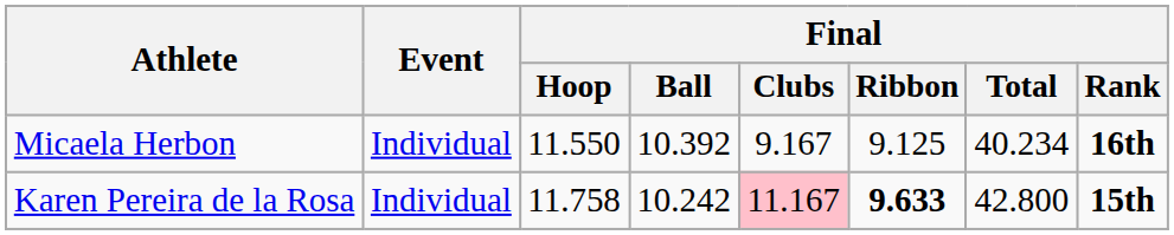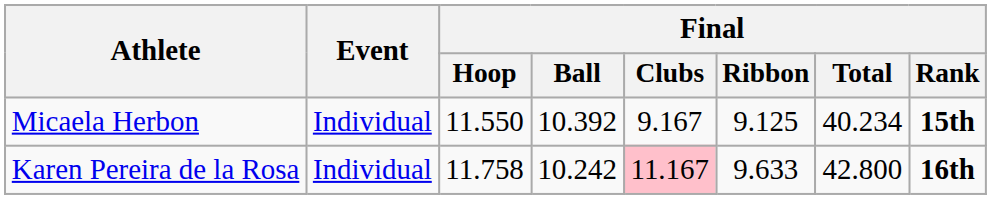 <table class="wikitable" style="font-size:90%">
 <tr>
 <th rowspan="2">Athlete</th>
 <th rowspan="2">Event</th>
 <th colspan="6">Final</th>
 </tr>
 <tr style="font-size:95%">
 <th>Hoop</th>
 <th>Ball</th>
 <th>Clubs</th>
 <th>Ribbon</th>
 <th>Total</th>
 <th>Rank</th>
 </tr>
 <tr align=center>
 <td align=left><a href='#'>Micaela Herbon</a></td>
 <td align=left><a href='#'>Individual</a></td>
 <td>11.550</td>
 <td>10.392</td>
 <td>9.167</td>
 <td>9.125</td>
 <td>40.234</td>
-<td><strong>16th</strong></td>
+<td><strong>15th</strong></td>
 </tr>
 <tr align=center>
 <td align=left><a href='#'>Karen Pereira de la Rosa</a></td>
 <td align=left><a href='#'>Individual</a></td>
 <td>11.758</td>
 <td>10.242</td>
 <td style="background: pink;">11.167</td>
-<td><strong>9.633</strong></td>
+<td>9.633</td>
 <td>42.800</td>
-<td><strong>15th</strong></td>
+<td><strong>16th</strong></td>
 </tr>
 </table>
